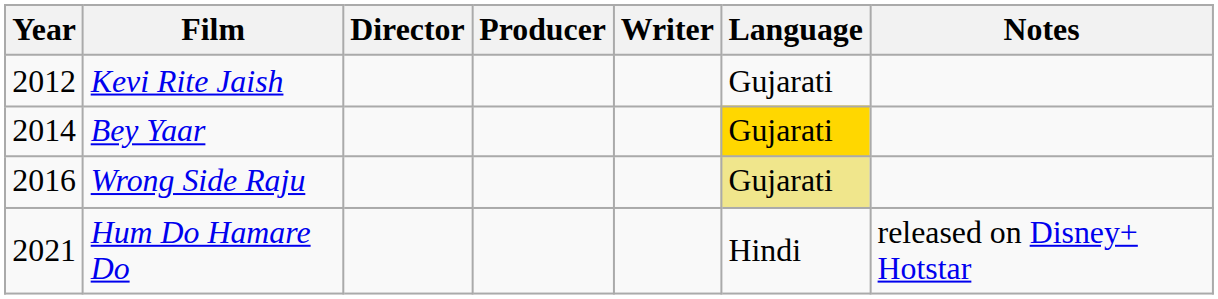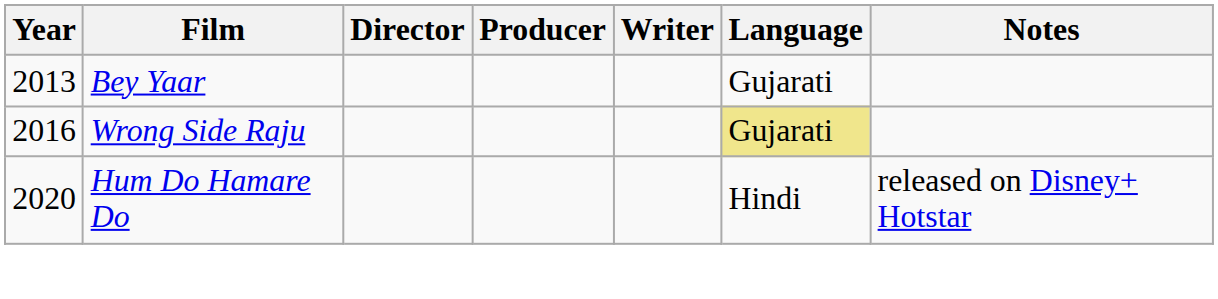 <table class="wikitable">
 <tr>
 <th>Year</th>
 <th>Film</th>
 <th>Director</th>
 <th>Producer</th>
 <th>Writer</th>
 <th>Language</th>
 <th>Notes</th>
 </tr>
 <tr>
-<td>2012</td>
-<td><em><a href='#'>Kevi Rite Jaish</a></em></td>
+<td>2013</td>
+<td><em><a href='#'>Bey Yaar</a></em></td>
 <td></td>
 <td></td>
 <td></td>
 <td>Gujarati</td>
-<td></td>
-</tr>
-<tr>
-<td>2014</td>
-<td><em><a href='#'>Bey Yaar</a></em></td>
-<td></td>
-<td></td>
-<td></td>
-<td style="background: gold;">Gujarati</td>
 <td></td>
 </tr>
 <tr>
 <td>2016</td>
 <td><em><a href='#'>Wrong Side Raju</a></em></td>
 <td></td>
 <td></td>
 <td></td>
 <td style="background: khaki;">Gujarati</td>
 <td></td>
 </tr>
 <tr>
-<td>2021</td>
+<td>2020</td>
 <td><em><a href='#'>Hum Do Hamare Do</a></em></td>
 <td></td>
 <td></td>
 <td></td>
 <td>Hindi</td>
 <td>released on <a href='#'>Disney+ Hotstar</a></td>
 </tr>
 </table>
